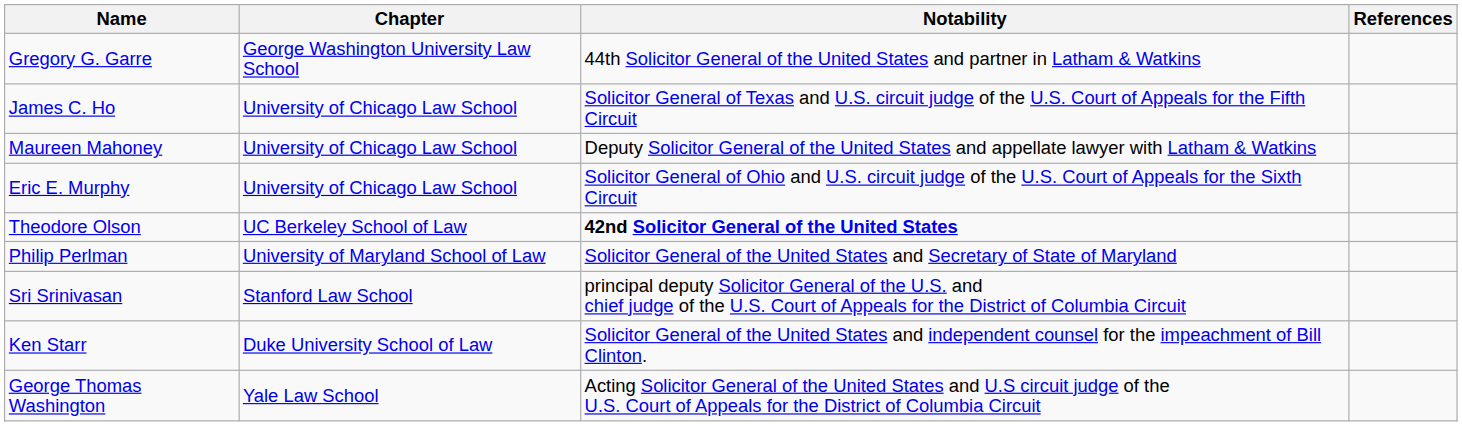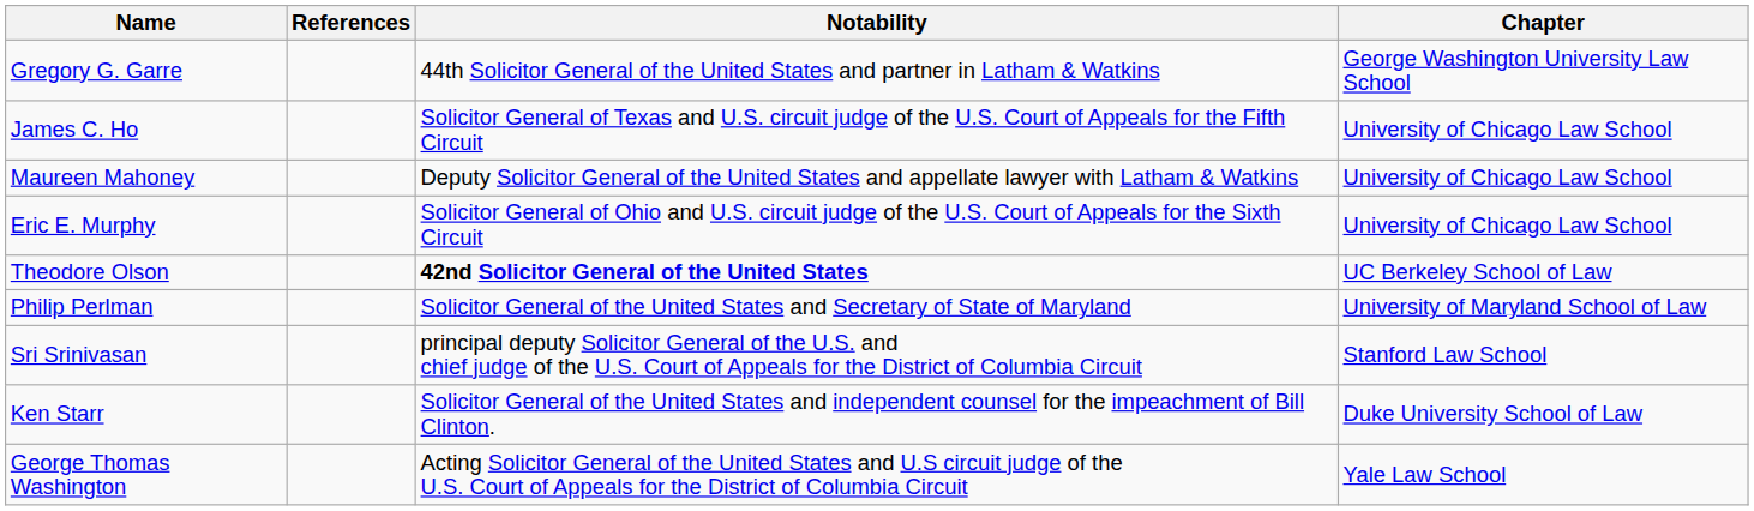 <table class="wikitable sortable" style="width:100%;">
 <tr>
 <th>Name</th>
+<th>References</th>
+<th>Notability</th>
 <th>Chapter</th>
-<th>Notability</th>
-<th>References</th>
 </tr>
 <tr>
 <td><a href='#'>Gregory G. Garre</a></td>
+<td></td>
+<td>44th <a href='#'>Solicitor General of the United States</a> and partner in <a href='#'>Latham & Watkins</a></td>
 <td><a href='#'>George Washington University Law School</a></td>
-<td>44th <a href='#'>Solicitor General of the United States</a> and partner in <a href='#'>Latham & Watkins</a></td>
-<td></td>
 </tr>
 <tr>
 <td><a href='#'>James C. Ho</a></td>
+<td></td>
+<td><a href='#'>Solicitor General of Texas</a> and <a href='#'>U.S. circuit judge</a> of the <a href='#'>U.S. Court of Appeals for the Fifth Circuit</a></td>
 <td><a href='#'>University of Chicago Law School</a></td>
-<td><a href='#'>Solicitor General of Texas</a> and <a href='#'>U.S. circuit judge</a> of the <a href='#'>U.S. Court of Appeals for the Fifth Circuit</a></td>
-<td></td>
 </tr>
 <tr>
 <td><a href='#'>Maureen Mahoney</a></td>
+<td></td>
+<td>Deputy <a href='#'>Solicitor General of the United States</a> and appellate lawyer with <a href='#'>Latham & Watkins</a></td>
 <td><a href='#'>University of Chicago Law School</a></td>
-<td>Deputy <a href='#'>Solicitor General of the United States</a> and appellate lawyer with <a href='#'>Latham & Watkins</a></td>
-<td></td>
 </tr>
 <tr>
 <td><a href='#'>Eric E. Murphy</a></td>
+<td></td>
+<td><a href='#'>Solicitor General of Ohio</a> and <a href='#'>U.S. circuit judge</a> of the <a href='#'>U.S. Court of Appeals for the Sixth Circuit</a></td>
 <td><a href='#'>University of Chicago Law School</a></td>
-<td><a href='#'>Solicitor General of Ohio</a> and <a href='#'>U.S. circuit judge</a> of the <a href='#'>U.S. Court of Appeals for the Sixth Circuit</a></td>
-<td></td>
 </tr>
 <tr>
 <td><a href='#'>Theodore Olson</a></td>
+<td></td>
+<td><strong>42nd <a href='#'>Solicitor General of the United States</a></strong></td>
 <td><a href='#'>UC Berkeley School of Law</a></td>
-<td><strong>42nd <a href='#'>Solicitor General of the United States</a></strong></td>
-<td></td>
 </tr>
 <tr>
 <td><a href='#'>Philip Perlman</a></td>
+<td></td>
+<td><a href='#'>Solicitor General of the United States</a> and <a href='#'>Secretary of State of Maryland</a></td>
 <td><a href='#'>University of Maryland School of Law</a></td>
-<td><a href='#'>Solicitor General of the United States</a> and <a href='#'>Secretary of State of Maryland</a></td>
-<td></td>
 </tr>
 <tr>
 <td><a href='#'>Sri Srinivasan</a></td>
+<td></td>
+<td>principal deputy <a href='#'>Solicitor General of the U.S.</a> and<br><a href='#'>chief judge</a> of the <a href='#'>U.S. Court of Appeals for the District of Columbia Circuit</a></td>
 <td><a href='#'>Stanford Law School</a></td>
-<td>principal deputy <a href='#'>Solicitor General of the U.S.</a> and<br><a href='#'>chief judge</a> of the <a href='#'>U.S. Court of Appeals for the District of Columbia Circuit</a></td>
-<td></td>
 </tr>
 <tr>
 <td><a href='#'>Ken Starr</a></td>
+<td></td>
+<td><a href='#'>Solicitor General of the United States</a> and <a href='#'>independent counsel</a> for the <a href='#'>impeachment of Bill Clinton</a>.</td>
 <td><a href='#'>Duke University School of Law</a></td>
-<td><a href='#'>Solicitor General of the United States</a> and <a href='#'>independent counsel</a> for the <a href='#'>impeachment of Bill Clinton</a>.</td>
-<td></td>
 </tr>
 <tr>
 <td><a href='#'>George Thomas Washington</a></td>
+<td></td>
+<td>Acting <a href='#'>Solicitor General of the United States</a> and <a href='#'>U.S circuit judge</a> of the<br><a href='#'>U.S. Court of Appeals for the District of Columbia Circuit</a></td>
 <td><a href='#'>Yale Law School</a></td>
-<td>Acting <a href='#'>Solicitor General of the United States</a> and <a href='#'>U.S circuit judge</a> of the<br><a href='#'>U.S. Court of Appeals for the District of Columbia Circuit</a></td>
-<td></td>
 </tr>
 </table>
